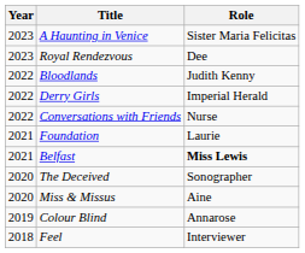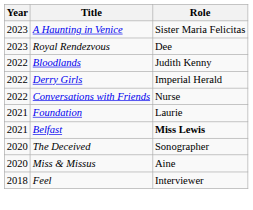 <table class="wikitable sortable">
 <tr>
 <th>Year</th>
 <th>Title</th>
 <th>Role</th>
 </tr>
 <tr>
 <td>2023</td>
 <td><em><a href='#'>A Haunting in Venice</a></em></td>
 <td>Sister Maria Felicitas</td>
 </tr>
 <tr>
 <td>2023</td>
 <td><em>Royal Rendezvous</em></td>
 <td>Dee</td>
 </tr>
 <tr>
 <td>2022</td>
 <td><em><a href='#'>Bloodlands</a></em></td>
 <td>Judith Kenny</td>
 </tr>
 <tr>
 <td>2022</td>
 <td><em><a href='#'>Derry Girls</a></em></td>
 <td>Imperial Herald</td>
 </tr>
 <tr>
 <td>2022</td>
 <td><em><a href='#'>Conversations with Friends</a></em></td>
 <td>Nurse</td>
 </tr>
 <tr>
 <td>2021</td>
 <td><em><a href='#'>Foundation</a></em></td>
 <td>Laurie</td>
 </tr>
 <tr>
 <td>2021</td>
 <td><em><a href='#'>Belfast</a></em></td>
 <td><strong>Miss Lewis</strong></td>
 </tr>
 <tr>
 <td>2020</td>
 <td><em>The Deceived</em></td>
 <td>Sonographer</td>
 </tr>
 <tr>
 <td>2020</td>
 <td><em>Miss & Missus</em></td>
 <td>Aine</td>
 </tr>
 <tr>
-<td>2019</td>
-<td><em>Colour Blind</em></td>
-<td>Annarose</td>
-</tr>
-<tr>
 <td>2018</td>
 <td><em>Feel</em></td>
 <td>Interviewer</td>
 </tr>
 </table>
